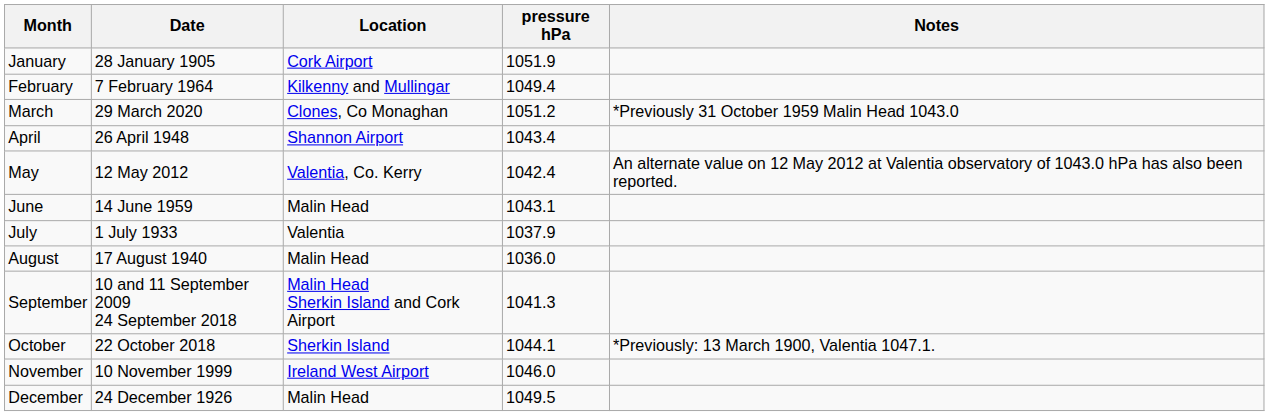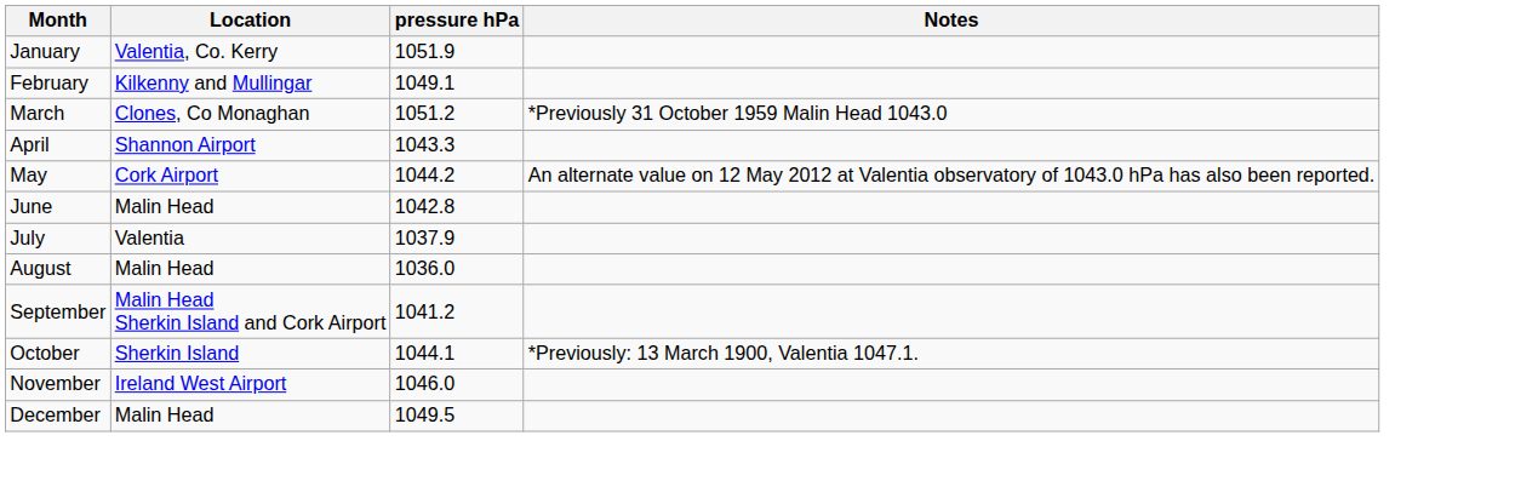 <table class="wikitable sortable">
 <tr>
 <th>Month</th>
-<th>Date</th>
 <th class="unsortable">Location</th>
 <th>pressure hPa</th>
 <th class="unsortable">Notes</th>
 </tr>
 <tr>
 <td>January</td>
-<td>28 January 1905</td>
-<td><a href='#'>Cork Airport</a></td>
+<td><a href='#'>Valentia</a>, Co. Kerry</td>
 <td>1051.9</td>
 <td></td>
 </tr>
 <tr>
 <td>February</td>
-<td>7 February 1964</td>
 <td><a href='#'>Kilkenny</a> and <a href='#'>Mullingar</a></td>
-<td>1049.4</td>
+<td>1049.1</td>
 <td></td>
 </tr>
 <tr>
 <td>March</td>
-<td>29 March 2020</td>
 <td><a href='#'>Clones</a>, Co Monaghan</td>
 <td>1051.2 </td>
 <td>*Previously 31 October 1959 Malin Head 1043.0</td>
 </tr>
 <tr>
 <td>April</td>
-<td>26 April 1948</td>
 <td><a href='#'>Shannon Airport</a></td>
-<td>1043.4</td>
+<td>1043.3</td>
 <td></td>
 </tr>
 <tr>
 <td>May</td>
-<td>12 May 2012</td>
-<td><a href='#'>Valentia</a>, Co. Kerry</td>
-<td>1042.4</td>
+<td><a href='#'>Cork Airport</a></td>
+<td>1044.2</td>
 <td>An alternate value on 12 May 2012 at Valentia observatory of 1043.0 hPa has also been reported.</td>
 </tr>
 <tr>
 <td>June</td>
-<td>14 June 1959</td>
 <td>Malin Head</td>
-<td>1043.1</td>
+<td>1042.8</td>
 <td></td>
 </tr>
 <tr>
 <td>July</td>
-<td>1 July 1933</td>
 <td>Valentia</td>
 <td>1037.9</td>
 <td></td>
 </tr>
 <tr>
 <td>August</td>
-<td>17 August 1940</td>
 <td>Malin Head</td>
 <td>1036.0</td>
 <td></td>
 </tr>
 <tr>
 <td>September</td>
-<td>10 and 11 September 2009<br>24 September 2018</td>
 <td><a href='#'>Malin Head</a><br><a href='#'>Sherkin Island</a> and Cork Airport</td>
-<td>1041.3</td>
+<td>1041.2</td>
 <td></td>
 </tr>
 <tr>
 <td>October</td>
-<td>22 October 2018</td>
 <td><a href='#'>Sherkin Island</a></td>
 <td>1044.1</td>
 <td>*Previously: 13 March 1900, Valentia 1047.1.</td>
 </tr>
 <tr>
 <td>November</td>
-<td>10 November 1999</td>
 <td><a href='#'>Ireland West Airport</a></td>
 <td>1046.0</td>
 <td></td>
 </tr>
 <tr>
 <td>December</td>
-<td>24 December 1926</td>
 <td>Malin Head</td>
 <td>1049.5</td>
 <td></td>
 </tr>
 </table>
